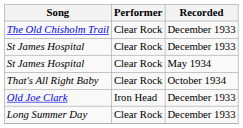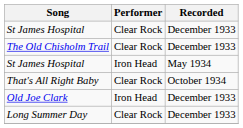 <table class="wikitable">
 <tr>
 <th>Song</th>
 <th>Performer</th>
 <th>Recorded</th>
+</tr>
+<tr>
+<td><em>St James Hospital</em></td>
+<td>Clear Rock</td>
+<td>December 1933</td>
 </tr>
 <tr>
 <td><em><a href='#'>The Old Chisholm Trail</a></em></td>
 <td>Clear Rock</td>
 <td>December 1933</td>
 </tr>
 <tr>
 <td><em>St James Hospital</em></td>
-<td>Clear Rock</td>
-<td>December 1933</td>
-</tr>
-<tr>
-<td><em>St James Hospital</em></td>
-<td>Clear Rock</td>
+<td>Iron Head</td>
 <td>May 1934</td>
 </tr>
 <tr>
 <td><em>That's All Right Baby</em></td>
 <td>Clear Rock</td>
 <td>October 1934</td>
 </tr>
 <tr>
 <td><em><a href='#'>Old Joe Clark</a></em></td>
 <td>Iron Head</td>
 <td>December 1933</td>
 </tr>
 <tr>
 <td><em>Long Summer Day</em></td>
 <td>Clear Rock</td>
 <td>December 1933</td>
 </tr>
 <tr>
 </tr>
 </table>
